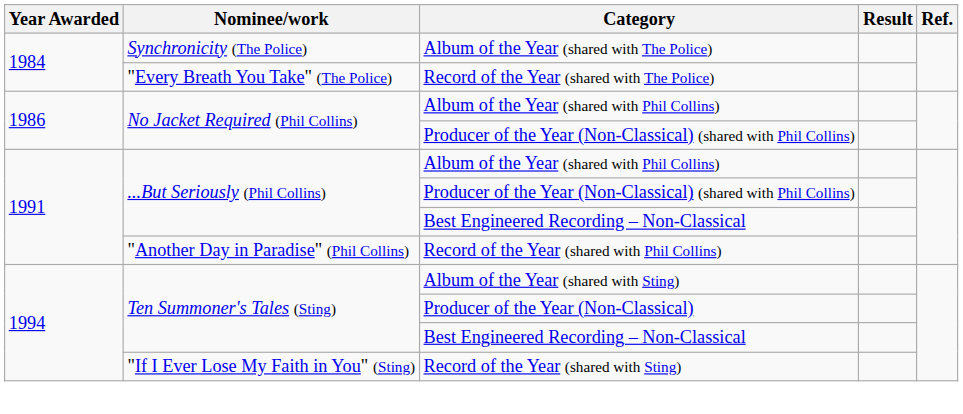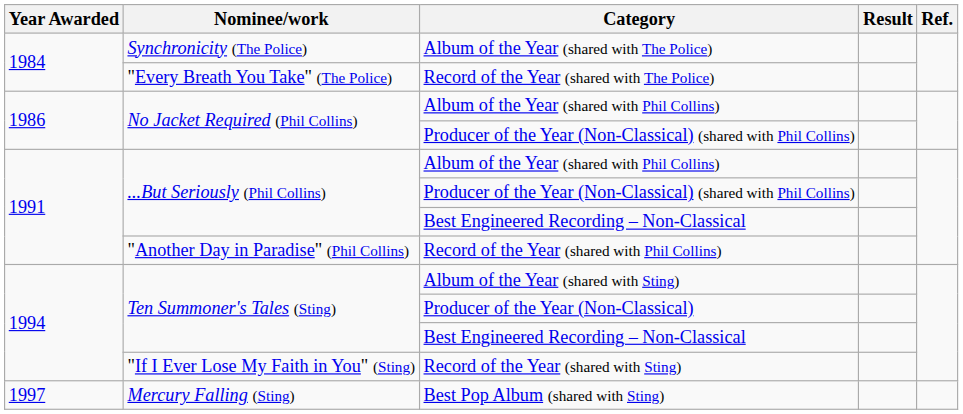 <table class="wikitable">
 <tr>
 <th>Year Awarded</th>
 <th>Nominee/work</th>
 <th>Category</th>
 <th>Result</th>
 <th>Ref.</th>
 </tr>
 <tr>
 <td rowspan="2"><a href='#'>1984</a></td>
 <td><em><a href='#'>Synchronicity</a></em> <small>(<a href='#'>The Police</a>)</small></td>
 <td><a href='#'>Album of the Year</a> <small>(shared with <a href='#'>The Police</a>)</small></td>
 <td></td>
 <td rowspan="2"></td>
 </tr>
 <tr>
 <td>"<a href='#'>Every Breath You Take</a>" <small>(<a href='#'>The Police</a>)</small></td>
 <td><a href='#'>Record of the Year</a> <small>(shared with <a href='#'>The Police</a>)</small></td>
 <td></td>
 </tr>
 <tr>
 <td rowspan="2"><a href='#'>1986</a></td>
 <td rowspan="2"><em><a href='#'>No Jacket Required</a></em> <small>(<a href='#'>Phil Collins</a>)</small></td>
 <td><a href='#'>Album of the Year</a> <small>(shared with <a href='#'>Phil Collins</a>)</small></td>
 <td></td>
 <td rowspan="2"></td>
 </tr>
 <tr>
 <td><a href='#'>Producer of the Year (Non-Classical)</a> <small>(shared with <a href='#'>Phil Collins</a>)</small></td>
 <td></td>
 </tr>
 <tr>
 <td rowspan="4"><a href='#'>1991</a></td>
 <td rowspan="3"><em><a href='#'>...But Seriously</a></em> <small>(<a href='#'>Phil Collins</a>)</small></td>
 <td><a href='#'>Album of the Year</a> <small>(shared with <a href='#'>Phil Collins</a>)</small></td>
 <td></td>
 <td rowspan="4"></td>
 </tr>
 <tr>
 <td><a href='#'>Producer of the Year (Non-Classical)</a> <small>(shared with <a href='#'>Phil Collins</a>)</small></td>
 <td></td>
 </tr>
 <tr>
 <td><a href='#'>Best Engineered Recording – Non-Classical</a></td>
 <td></td>
 </tr>
 <tr>
 <td>"<a href='#'>Another Day in Paradise</a>" <small>(<a href='#'>Phil Collins</a>)</small></td>
 <td><a href='#'>Record of the Year</a> <small>(shared with <a href='#'>Phil Collins</a>)</small></td>
 <td></td>
 </tr>
 <tr>
 <td rowspan="4"><a href='#'>1994</a></td>
 <td rowspan="3"><em><a href='#'>Ten Summoner's Tales</a></em> <small>(<a href='#'>Sting</a>)</small></td>
 <td><a href='#'>Album of the Year</a> <small>(shared with <a href='#'>Sting</a>)</small></td>
 <td></td>
 <td rowspan="4"></td>
 </tr>
 <tr>
 <td><a href='#'>Producer of the Year (Non-Classical)</a></td>
 <td></td>
 </tr>
 <tr>
 <td><a href='#'>Best Engineered Recording – Non-Classical</a></td>
 <td></td>
 </tr>
 <tr>
 <td>"<a href='#'>If I Ever Lose My Faith in You</a>" <small>(<a href='#'>Sting</a>)</small></td>
 <td><a href='#'>Record of the Year</a> <small>(shared with <a href='#'>Sting</a>)</small></td>
 <td></td>
 </tr>
+<tr>
+<td><a href='#'>1997</a></td>
+<td><em><a href='#'>Mercury Falling</a></em> <small>(<a href='#'>Sting</a>)</small></td>
+<td><a href='#'>Best Pop Album</a> <small>(shared with <a href='#'>Sting</a>)</small></td>
+<td></td>
+<td></td>
+</tr>
 </table>
